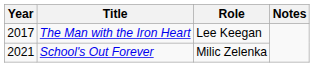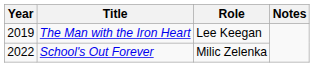 <table class="wikitable sortable">
 <tr>
 <th>Year</th>
 <th>Title</th>
 <th>Role</th>
 <th class="unsortable">Notes</th>
 </tr>
 <tr>
-<td>2017</td>
+<td>2019</td>
 <td><em><a href='#'>The Man with the Iron Heart</a></em></td>
 <td>Lee Keegan</td>
 </tr>
 <tr>
-<td>2021</td>
+<td>2022</td>
 <td><em><a href='#'>School's Out Forever</a></em></td>
 <td>Milic Zelenka</td>
 </tr>
 </table>
